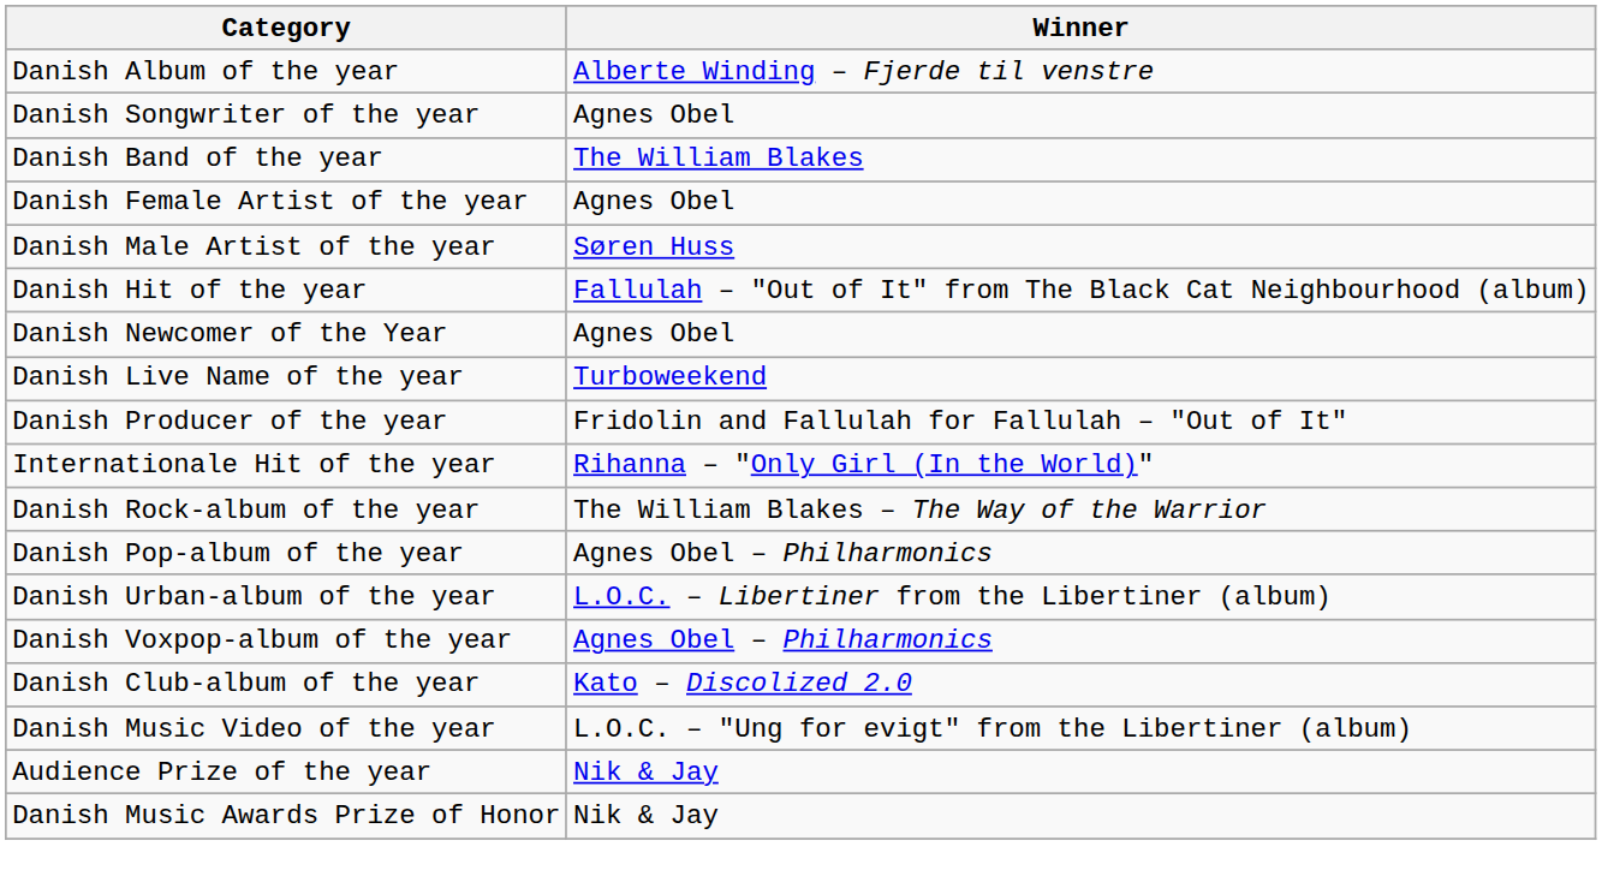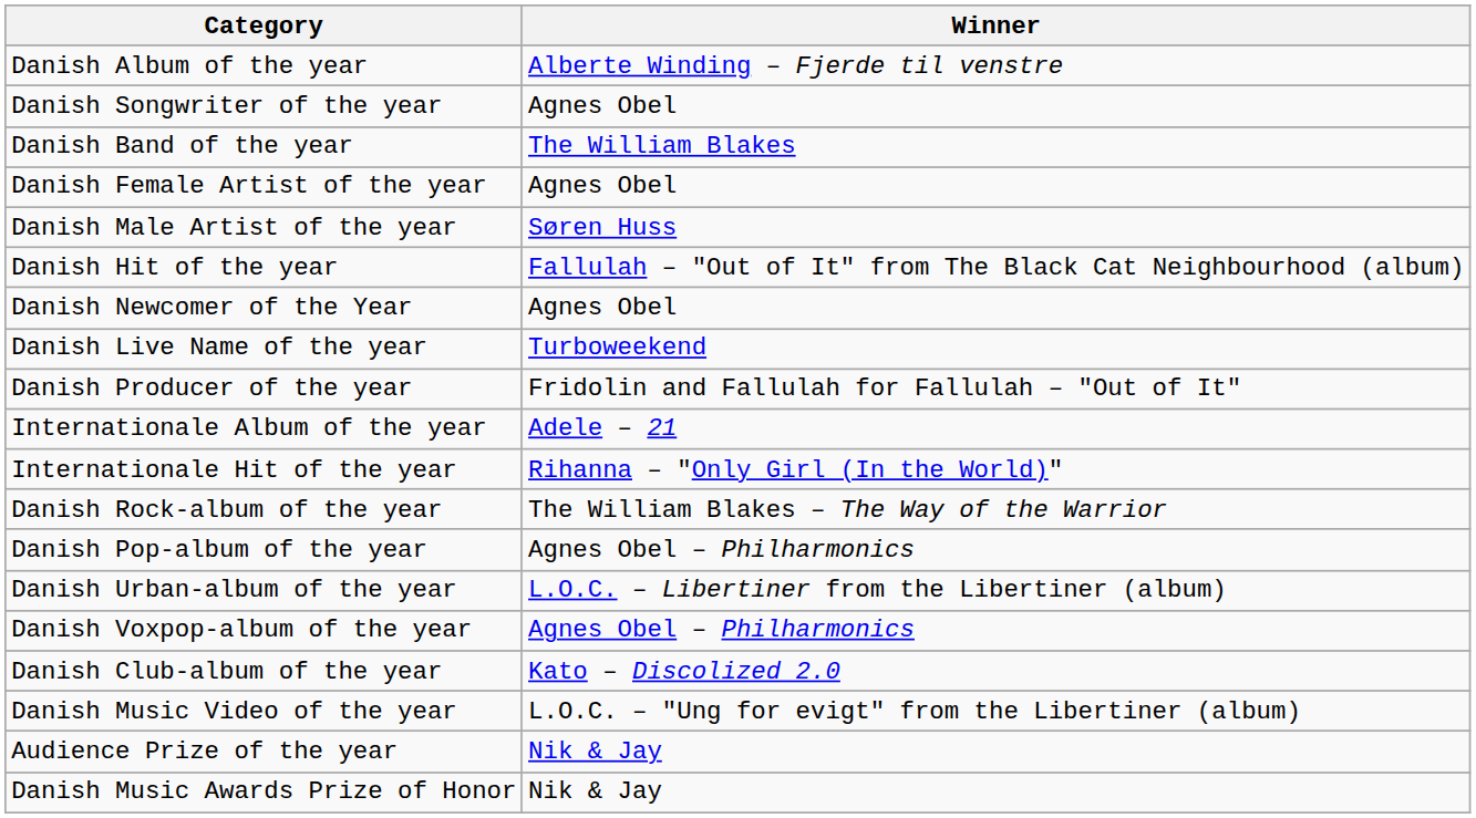 <table class="wikitable">
 <tr>
 <th>Category</th>
 <th>Winner</th>
 </tr>
 <tr>
 <td>Danish Album of the year</td>
 <td><a href='#'>Alberte Winding</a> – <em>Fjerde til venstre</em></td>
 </tr>
 <tr>
 <td>Danish Songwriter of the year</td>
 <td>Agnes Obel</td>
 </tr>
 <tr>
 <td>Danish Band of the year</td>
 <td><a href='#'>The William Blakes</a></td>
 </tr>
 <tr>
 <td>Danish Female Artist of the year</td>
 <td>Agnes Obel</td>
 </tr>
 <tr>
 <td>Danish Male Artist of the year</td>
 <td><a href='#'>Søren Huss</a></td>
 </tr>
 <tr>
 <td>Danish Hit of the year</td>
 <td><a href='#'>Fallulah</a> – "Out of It" from The Black Cat Neighbourhood (album)</td>
 </tr>
 <tr>
 <td>Danish Newcomer of the Year</td>
 <td>Agnes Obel</td>
 </tr>
 <tr>
 <td>Danish Live Name of the year</td>
 <td><a href='#'>Turboweekend</a></td>
 </tr>
 <tr>
 <td>Danish Producer of the year</td>
 <td>Fridolin and Fallulah for Fallulah – "Out of It"</td>
 </tr>
 <tr>
+<td>Internationale Album of the year</td>
+<td><a href='#'>Adele</a> – <em><a href='#'>21</a></em></td>
+</tr>
+<tr>
 <td>Internationale Hit of the year</td>
 <td><a href='#'>Rihanna</a> – "<a href='#'>Only Girl (In the World)</a>"</td>
 </tr>
 <tr>
 <td>Danish Rock-album of the year</td>
 <td>The William Blakes – <em>The Way of the Warrior</em></td>
 </tr>
 <tr>
 <td>Danish Pop-album of the year</td>
 <td>Agnes Obel – <em>Philharmonics</em></td>
 </tr>
 <tr>
 <td>Danish Urban-album of the year</td>
 <td><a href='#'>L.O.C.</a> – <em>Libertiner</em> from the Libertiner (album)</td>
 </tr>
 <tr>
 <td>Danish Voxpop-album of the year</td>
 <td><a href='#'>Agnes Obel</a> – <em><a href='#'>Philharmonics</a></em></td>
 </tr>
 <tr>
 <td>Danish Club-album of the year</td>
 <td><a href='#'>Kato</a> – <em><a href='#'>Discolized 2.0</a></em></td>
 </tr>
 <tr>
 <td>Danish Music Video of the year</td>
 <td>L.O.C. – "Ung for evigt" from the Libertiner (album)</td>
 </tr>
 <tr>
 <td>Audience Prize of the year</td>
 <td><a href='#'>Nik & Jay</a></td>
 </tr>
 <tr>
 <td>Danish Music Awards Prize of Honor</td>
 <td>Nik & Jay</td>
 </tr>
 </table>
